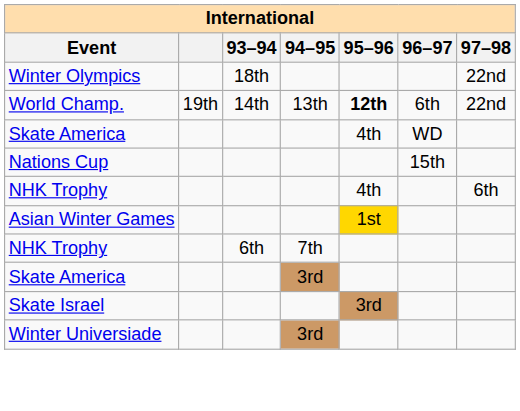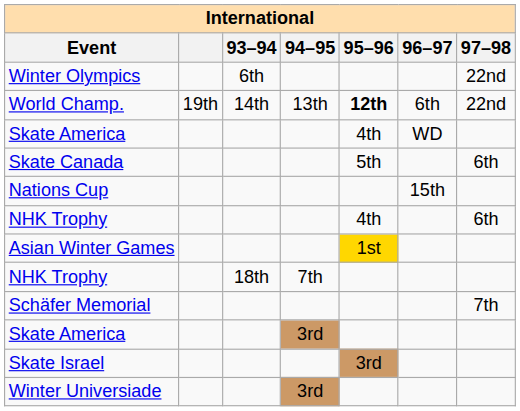 <table class="wikitable" style="text-align:center">
 <tr>
 <th style="background-color: #ffdead; " colspan=7 align=center>International</th>
 </tr>
 <tr>
 <th>Event</th>
 <th></th>
 <th>93–94</th>
 <th>94–95</th>
 <th>95–96</th>
 <th>96–97</th>
 <th>97–98</th>
 </tr>
 <tr>
 <td align=left><a href='#'>Winter Olympics</a></td>
 <td></td>
-<td>18th</td>
+<td>6th</td>
 <td></td>
 <td></td>
 <td></td>
 <td>22nd</td>
 </tr>
 <tr>
 <td align=left><a href='#'>World Champ.</a></td>
 <td>19th</td>
 <td>14th</td>
 <td>13th</td>
 <td><strong>12th</strong></td>
 <td>6th</td>
 <td>22nd</td>
 </tr>
 <tr>
 <td align=left> <a href='#'>Skate America</a></td>
 <td></td>
 <td></td>
 <td></td>
 <td>4th</td>
 <td>WD</td>
 <td></td>
+</tr>
+<tr>
+<td align=left> <a href='#'>Skate Canada</a></td>
+<td></td>
+<td></td>
+<td></td>
+<td>5th</td>
+<td></td>
+<td>6th</td>
 </tr>
 <tr>
 <td align=left> <a href='#'>Nations Cup</a></td>
 <td></td>
 <td></td>
 <td></td>
 <td></td>
 <td>15th</td>
 <td></td>
 </tr>
 <tr>
 <td align=left> <a href='#'>NHK Trophy</a></td>
 <td></td>
 <td></td>
 <td></td>
 <td>4th</td>
 <td></td>
 <td>6th</td>
 </tr>
 <tr>
 <td align=left><a href='#'>Asian Winter Games</a></td>
 <td></td>
 <td></td>
 <td></td>
 <td bgcolor=gold>1st</td>
 <td></td>
 <td></td>
 </tr>
 <tr>
 <td align=left><a href='#'>NHK Trophy</a></td>
 <td></td>
-<td>6th</td>
+<td>18th</td>
 <td>7th</td>
 <td></td>
 <td></td>
 <td></td>
+</tr>
+<tr>
+<td align=left><a href='#'>Schäfer Memorial</a></td>
+<td></td>
+<td></td>
+<td></td>
+<td></td>
+<td></td>
+<td>7th</td>
 </tr>
 <tr>
 <td align=left><a href='#'>Skate America</a></td>
 <td></td>
 <td></td>
 <td bgcolor=cc9966>3rd</td>
 <td></td>
 <td></td>
 <td></td>
 </tr>
 <tr>
 <td align=left><a href='#'>Skate Israel</a></td>
 <td></td>
 <td></td>
 <td></td>
 <td bgcolor=cc9966>3rd</td>
 <td></td>
 <td></td>
 </tr>
 <tr>
 <td align=left><a href='#'>Winter Universiade</a></td>
 <td></td>
 <td></td>
 <td bgcolor=cc9966>3rd</td>
 <td></td>
 <td></td>
 <td></td>
 </tr>
 </table>
